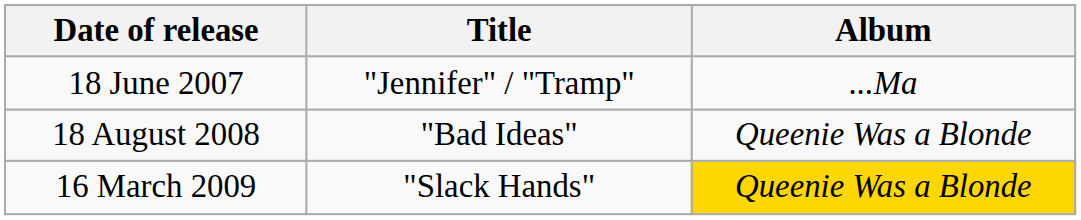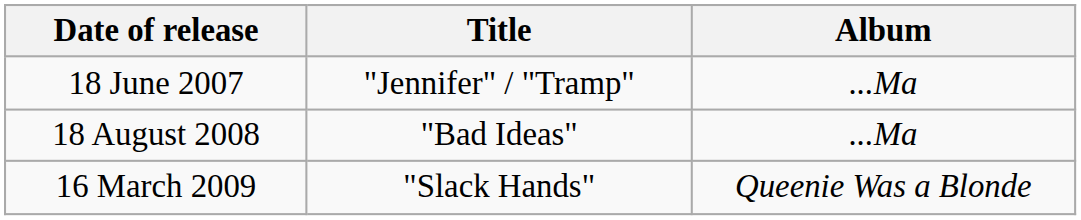 <table class="wikitable" style="text-align:center">
 <tr>
 <th style="width:140px;">Date of release</th>
 <th style="width:180px;">Title</th>
 <th style="width:180px;">Album</th>
 </tr>
 <tr>
 <td>18 June 2007</td>
 <td>"Jennifer" / "Tramp"</td>
 <td><em>...Ma</em></td>
 </tr>
 <tr>
 <td>18 August 2008</td>
 <td>"Bad Ideas"</td>
-<td><em>Queenie Was a Blonde</em></td>
+<td><em>...Ma</em></td>
 </tr>
 <tr>
 <td>16 March 2009</td>
 <td>"Slack Hands"</td>
-<td style="background: gold;"><em>Queenie Was a Blonde</em></td>
+<td><em>Queenie Was a Blonde</em></td>
 </tr>
 </table>
